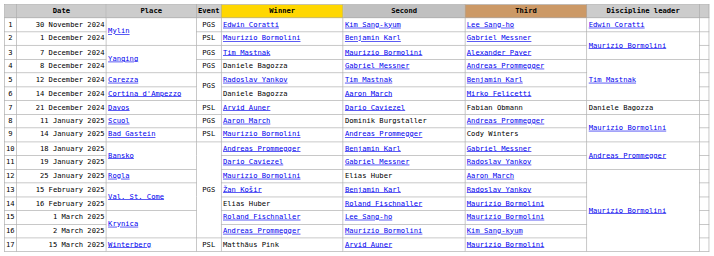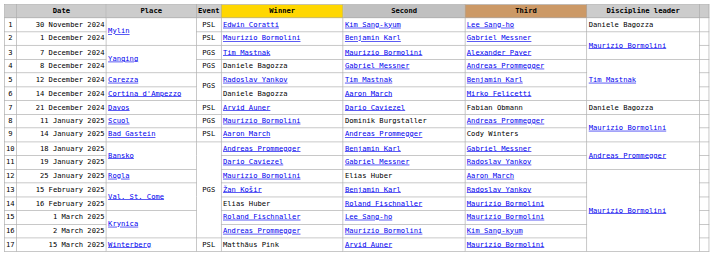 <table class="wikitable plainrowheaders" style="background:#fff; font-size:86%; line-height:16px; border:grey solid 1px; border-collapse:collapse;">
 <tr>
 <th scope="col" style="background:#ccc; width=10 px;"></th>
 <th scope="col" style="background:#ccc; width:135px;">Date</th>
 <th scope="col" style="background:#ccc; width:135px;">Place</th>
 <th scope="col" style="background:#ccc;">Event</th>
 <th scope="col" style="background:gold; width:185px;">Winner</th>
 <th scope="col" style="background:silver; width:185px;">Second</th>
 <th scope="col" style="background:#c96; width:185px;">Third</th>
 <th scope="col" style="background:#ccc; width:170px;">Discipline leader</th>
 <th scope="col" style="background:#ccc; width:10px;"></th>
 </tr>
 <tr>
 <td align="center">1</td>
 <td align="right">30 November 2024</td>
 <td rowspan="2"> <a href='#'>Mylin</a></td>
-<td align="center">PGS</td>
+<td align="center">PSL</td>
 <td> <a href='#'>Edwin Coratti</a></td>
 <td> <a href='#'>Kim Sang-kyum</a></td>
 <td> <a href='#'>Lee Sang-ho</a></td>
-<td> <a href='#'>Edwin Coratti</a></td>
+<td> Daniele Bagozza</td>
 <td></td>
 </tr>
 <tr>
 <td align="center">2</td>
 <td align="right">1 December 2024</td>
 <td align="center">PSL</td>
 <td> <a href='#'>Maurizio Bormolini</a></td>
 <td> <a href='#'>Benjamin Karl</a></td>
 <td> <a href='#'>Gabriel Messner</a></td>
 <td rowspan="2"> <a href='#'>Maurizio Bormolini</a></td>
 <td></td>
 </tr>
 <tr>
 <td align="center">3</td>
 <td align="right">7 December 2024</td>
 <td rowspan="2"> <a href='#'>Yanqing</a></td>
 <td align="center">PGS</td>
 <td> <a href='#'>Tim Mastnak</a></td>
 <td> <a href='#'>Maurizio Bormolini</a></td>
 <td> <a href='#'>Alexander Payer</a></td>
 <td></td>
 </tr>
 <tr>
 <td align="center">4</td>
 <td align="right">8 December 2024</td>
 <td align="center">PGS</td>
 <td> Daniele Bagozza</td>
 <td> <a href='#'>Gabriel Messner</a></td>
 <td> <a href='#'>Andreas Prommegger</a></td>
 <td rowspan="3"> <a href='#'>Tim Mastnak</a></td>
 <td></td>
 </tr>
 <tr>
 <td align="center">5</td>
 <td align="right">12 December 2024</td>
 <td> <a href='#'>Carezza</a></td>
 <td rowspan="2" align="center">PGS</td>
 <td> <a href='#'>Radoslav Yankov</a></td>
 <td> <a href='#'>Tim Mastnak</a></td>
 <td> <a href='#'>Benjamin Karl</a></td>
 <td></td>
 </tr>
 <tr>
 <td align="center">6</td>
 <td align="right">14 December 2024</td>
 <td> <a href='#'>Cortina d'Ampezzo</a></td>
 <td> Daniele Bagozza</td>
 <td> <a href='#'>Aaron March</a></td>
 <td> <a href='#'>Mirko Felicetti</a></td>
 <td></td>
 </tr>
 <tr>
 <td align="center">7</td>
 <td align="right">21 December 2024</td>
 <td> <a href='#'>Davos</a></td>
 <td align="center">PSL</td>
 <td> <a href='#'>Arvid Auner</a></td>
 <td> <a href='#'>Dario Caviezel</a></td>
 <td> Fabian Obmann</td>
 <td> Daniele Bagozza</td>
 <td></td>
 </tr>
 <tr>
 <td align="center">8</td>
 <td align="right">11 January 2025</td>
 <td> <a href='#'>Scuol</a></td>
 <td align="center">PGS</td>
-<td> <a href='#'>Aaron March</a></td>
+<td> <a href='#'>Maurizio Bormolini</a></td>
 <td> Dominik Burgstaller</td>
 <td> <a href='#'>Andreas Prommegger</a></td>
 <td rowspan="2"> <a href='#'>Maurizio Bormolini</a></td>
 <td></td>
 </tr>
 <tr>
 <td align="center">9</td>
 <td align="right">14 January 2025</td>
 <td> <a href='#'>Bad Gastein</a></td>
 <td align="center">PSL</td>
-<td> <a href='#'>Maurizio Bormolini</a></td>
+<td> <a href='#'>Aaron March</a></td>
 <td> <a href='#'>Andreas Prommegger</a></td>
 <td> Cody Winters</td>
 <td></td>
 </tr>
 <tr>
 <td align="center">10</td>
 <td align="right">18 January 2025</td>
 <td rowspan="2"> <a href='#'>Bansko</a></td>
 <td rowspan="7" align="center">PGS</td>
 <td> <a href='#'>Andreas Prommegger</a></td>
 <td> <a href='#'>Benjamin Karl</a></td>
 <td> <a href='#'>Gabriel Messner</a></td>
 <td rowspan="2"> <a href='#'>Andreas Prommegger</a></td>
 <td></td>
 </tr>
 <tr>
 <td align="center">11</td>
 <td align="right">19 January 2025</td>
 <td> <a href='#'>Dario Caviezel</a></td>
 <td> <a href='#'>Gabriel Messner</a></td>
 <td> <a href='#'>Radoslav Yankov</a></td>
 <td></td>
 </tr>
 <tr>
 <td align="center">12</td>
 <td align="right">25 January 2025</td>
 <td> <a href='#'>Rogla</a></td>
 <td> <a href='#'>Maurizio Bormolini</a></td>
 <td> Elias Huber</td>
 <td> <a href='#'>Aaron March</a></td>
 <td rowspan=6> <a href='#'>Maurizio Bormolini</a></td>
 <td></td>
 </tr>
 <tr>
 <td align="center">13</td>
 <td align="right">15 February 2025</td>
 <td rowspan="2"> <a href='#'>Val. St. Come</a></td>
 <td> <a href='#'>Žan Košir</a></td>
 <td> <a href='#'>Benjamin Karl</a></td>
 <td> <a href='#'>Radoslav Yankov</a></td>
 <td></td>
 </tr>
 <tr>
 <td align="center">14</td>
 <td align="right">16 February 2025</td>
 <td> Elias Huber</td>
 <td> <a href='#'>Roland Fischnaller</a></td>
 <td> <a href='#'>Maurizio Bormolini</a></td>
 <td></td>
 </tr>
 <tr>
 <td align="center">15</td>
 <td align="right">1 March 2025</td>
 <td rowspan="2"> <a href='#'>Krynica</a></td>
 <td> <a href='#'>Roland Fischnaller</a></td>
 <td> <a href='#'>Lee Sang-ho</a></td>
 <td> <a href='#'>Maurizio Bormolini</a></td>
 <td></td>
 </tr>
 <tr>
 <td align="center">16</td>
 <td align="right">2 March 2025</td>
 <td> <a href='#'>Andreas Prommegger</a></td>
 <td> <a href='#'>Maurizio Bormolini</a></td>
 <td> <a href='#'>Kim Sang-kyum</a></td>
 <td></td>
 </tr>
 <tr>
 <td align="center">17</td>
 <td align="right">15 March 2025</td>
 <td> <a href='#'>Winterberg</a></td>
 <td align="center">PSL</td>
 <td> Matthäus Pink</td>
 <td> <a href='#'>Arvid Auner</a></td>
 <td> <a href='#'>Maurizio Bormolini</a></td>
 <td></td>
 </tr>
 </table>
